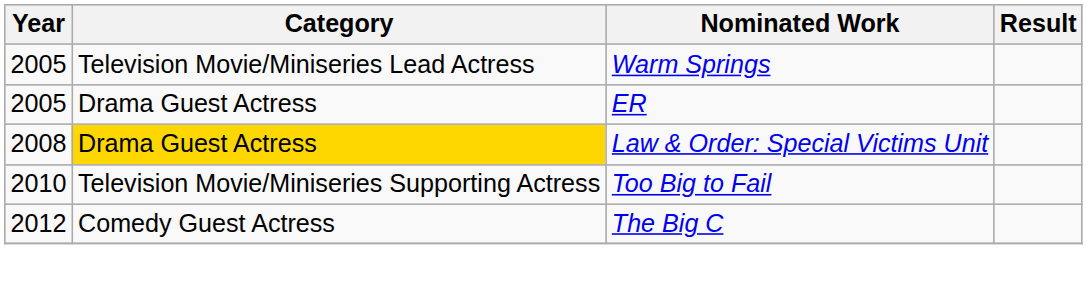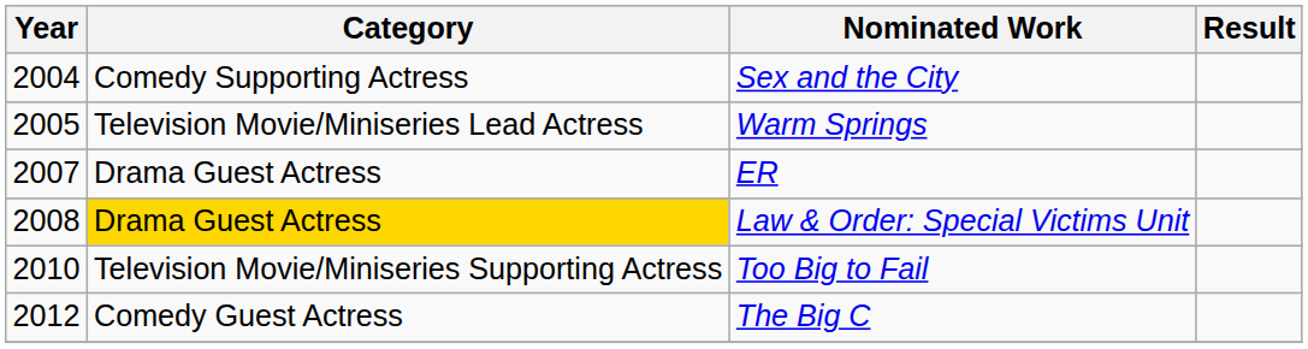 <table class="wikitable">
 <tr>
 <th>Year</th>
 <th>Category</th>
 <th>Nominated Work</th>
 <th>Result</th>
 </tr>
 <tr>
+<td>2004</td>
+<td>Comedy Supporting Actress</td>
+<td><em><a href='#'>Sex and the City</a></em></td>
+<td></td>
+</tr>
+<tr>
 <td>2005</td>
 <td>Television Movie/Miniseries Lead Actress</td>
 <td><em><a href='#'>Warm Springs</a></em></td>
 <td></td>
 </tr>
 <tr>
-<td>2005</td>
+<td>2007</td>
 <td>Drama Guest Actress</td>
 <td><em><a href='#'>ER</a></em></td>
 <td></td>
 </tr>
 <tr>
 <td>2008</td>
 <td style="background: gold;">Drama Guest Actress</td>
 <td><em><a href='#'>Law & Order: Special Victims Unit</a></em></td>
 <td></td>
 </tr>
 <tr>
 <td>2010</td>
 <td>Television Movie/Miniseries Supporting Actress</td>
 <td><em><a href='#'>Too Big to Fail</a></em></td>
 <td></td>
 </tr>
 <tr>
 <td>2012</td>
 <td>Comedy Guest Actress</td>
 <td><em><a href='#'>The Big C</a></em></td>
 <td></td>
 </tr>
 <tr>
 </tr>
 </table>
